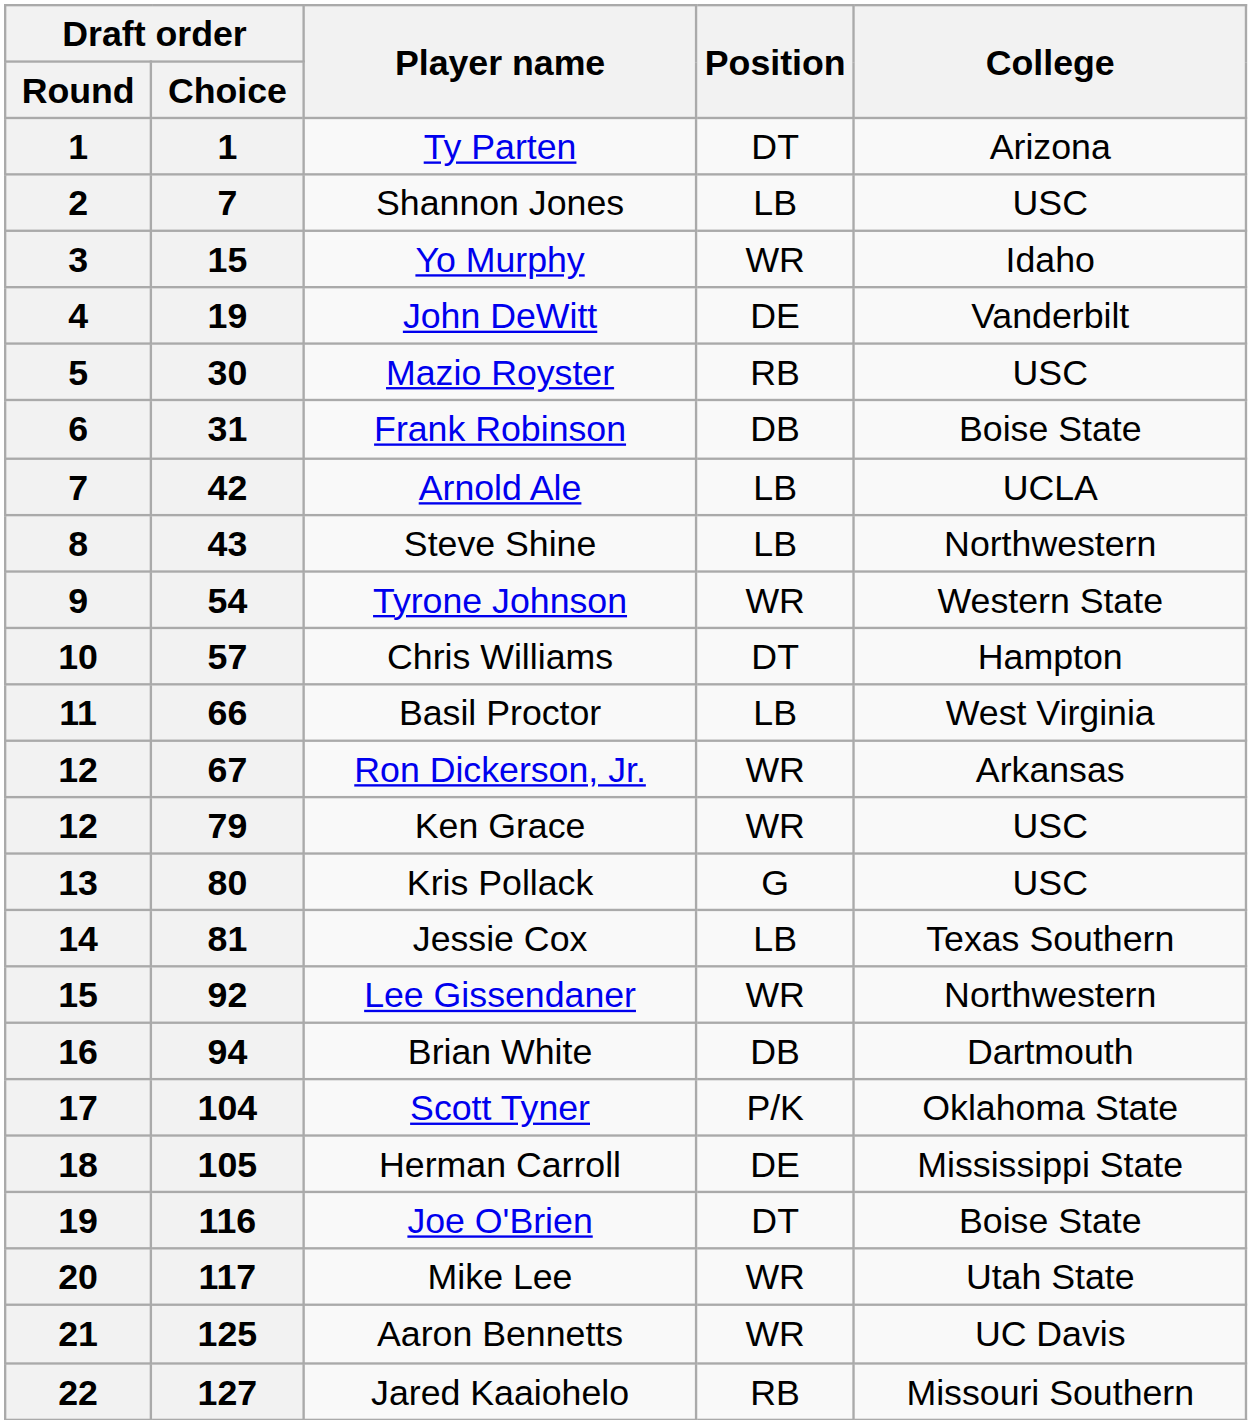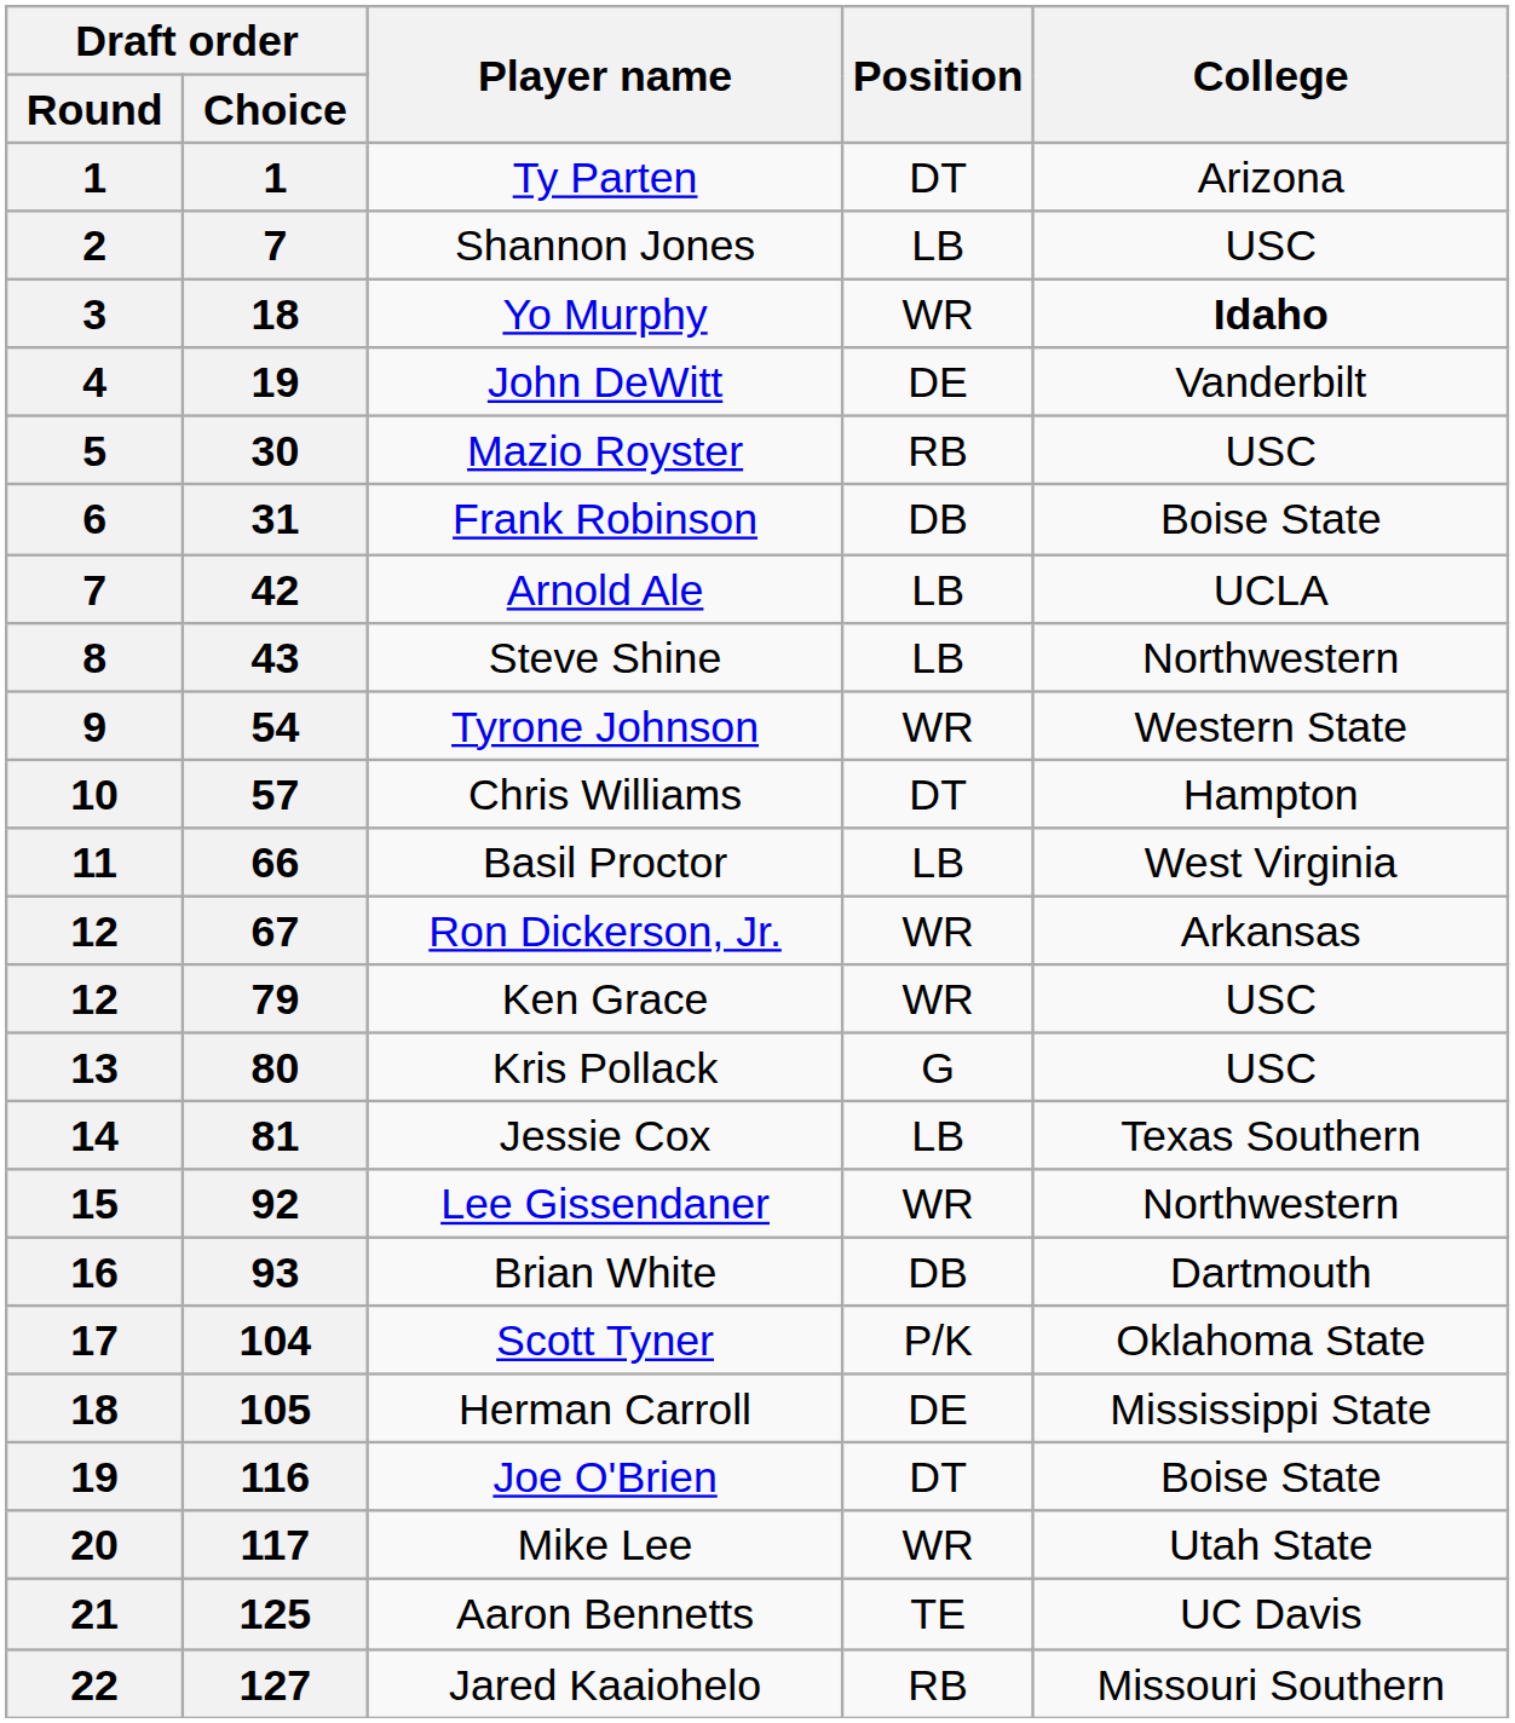 <table class="wikitable" style="font-size:95%; text-align:center">
 <tr>
 <th width="120" colspan="2">Draft order</th>
 <th width="160" rowspan="2">Player name</th>
 <th width="60"  rowspan="2">Position</th>
 <th width="160" rowspan="2">College</th>
 </tr>
 <tr>
 <th>Round</th>
 <th>Choice</th>
 </tr>
 <tr>
 <th>1</th>
 <th>1</th>
 <td><a href='#'>Ty Parten</a></td>
 <td>DT</td>
 <td>Arizona</td>
 </tr>
 <tr>
 <th>2</th>
 <th>7</th>
 <td>Shannon Jones</td>
 <td>LB</td>
 <td>USC</td>
 </tr>
 <tr>
 <th>3</th>
-<th>15</th>
+<th>18</th>
 <td><a href='#'>Yo Murphy</a></td>
 <td>WR</td>
-<td>Idaho</td>
+<td><strong>Idaho</strong></td>
 </tr>
 <tr>
 <th>4</th>
 <th>19</th>
 <td><a href='#'>John DeWitt</a></td>
 <td>DE</td>
 <td>Vanderbilt</td>
 </tr>
 <tr>
 <th>5</th>
 <th>30</th>
 <td><a href='#'>Mazio Royster</a></td>
 <td>RB</td>
 <td>USC</td>
 </tr>
 <tr>
 <th>6</th>
 <th>31</th>
 <td><a href='#'>Frank Robinson</a></td>
 <td>DB</td>
 <td>Boise State</td>
 </tr>
 <tr>
 <th>7</th>
 <th>42</th>
 <td><a href='#'>Arnold Ale</a></td>
 <td>LB</td>
 <td>UCLA</td>
 </tr>
 <tr>
 <th>8</th>
 <th>43</th>
 <td>Steve Shine</td>
 <td>LB</td>
 <td>Northwestern</td>
 </tr>
 <tr>
 <th>9</th>
 <th>54</th>
 <td><a href='#'>Tyrone Johnson</a></td>
 <td>WR</td>
 <td>Western State</td>
 </tr>
 <tr>
 <th>10</th>
 <th>57</th>
 <td>Chris Williams</td>
 <td>DT</td>
 <td>Hampton</td>
 </tr>
 <tr>
 <th>11</th>
 <th>66</th>
 <td>Basil Proctor</td>
 <td>LB</td>
 <td>West Virginia</td>
 </tr>
 <tr>
 <th>12</th>
 <th>67</th>
 <td><a href='#'>Ron Dickerson, Jr.</a></td>
 <td>WR</td>
 <td>Arkansas</td>
 </tr>
 <tr>
 <th>12</th>
 <th>79</th>
 <td>Ken Grace</td>
 <td>WR</td>
 <td>USC</td>
 </tr>
 <tr>
 <th>13</th>
 <th>80</th>
 <td>Kris Pollack</td>
 <td>G</td>
 <td>USC</td>
 </tr>
 <tr>
 <th>14</th>
 <th>81</th>
 <td>Jessie Cox</td>
 <td>LB</td>
 <td>Texas Southern</td>
 </tr>
 <tr>
 <th>15</th>
 <th>92</th>
 <td><a href='#'>Lee Gissendaner</a></td>
 <td>WR</td>
 <td>Northwestern</td>
 </tr>
 <tr>
 <th>16</th>
-<th>94</th>
+<th>93</th>
 <td>Brian White</td>
 <td>DB</td>
 <td>Dartmouth</td>
 </tr>
 <tr>
 <th>17</th>
 <th>104</th>
 <td><a href='#'>Scott Tyner</a></td>
 <td>P/K</td>
 <td>Oklahoma State</td>
 </tr>
 <tr>
 <th>18</th>
 <th>105</th>
 <td>Herman Carroll</td>
 <td>DE</td>
 <td>Mississippi State</td>
 </tr>
 <tr>
 <th>19</th>
 <th>116</th>
 <td><a href='#'>Joe O'Brien</a></td>
 <td>DT</td>
 <td>Boise State</td>
 </tr>
 <tr>
 <th>20</th>
 <th>117</th>
 <td>Mike Lee</td>
 <td>WR</td>
 <td>Utah State</td>
 </tr>
 <tr>
 <th>21</th>
 <th>125</th>
 <td>Aaron Bennetts</td>
-<td>WR</td>
+<td>TE</td>
 <td>UC Davis</td>
 </tr>
 <tr>
 <th>22</th>
 <th>127</th>
 <td>Jared Kaaiohelo</td>
 <td>RB</td>
 <td>Missouri Southern</td>
 </tr>
 </table>
